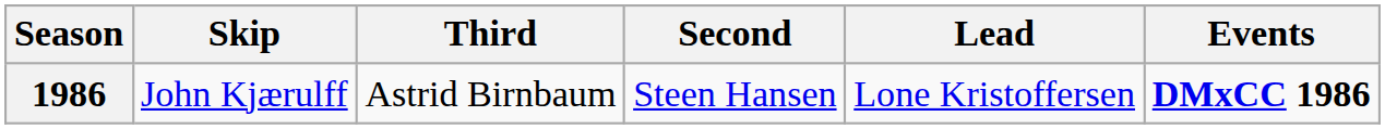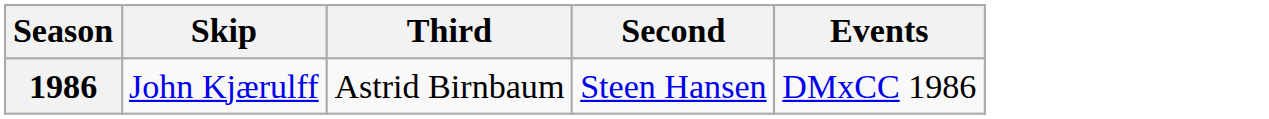 <table class="wikitable">
 <tr>
 <th scope="col">Season</th>
 <th scope="col">Skip</th>
 <th scope="col">Third</th>
 <th scope="col">Second</th>
-<th scope="col">Lead</th>
 <th scope="col">Events</th>
 </tr>
 <tr>
 <th scope="row">1986</th>
 <td><a href='#'>John Kjærulff</a></td>
 <td>Astrid Birnbaum</td>
 <td><a href='#'>Steen Hansen</a></td>
-<td><a href='#'>Lone Kristoffersen</a></td>
-<td><strong><a href='#'>DMxCC</a> 1986 </strong></td>
+<td><a href='#'>DMxCC</a> 1986 </td>
 </tr>
 </table>
